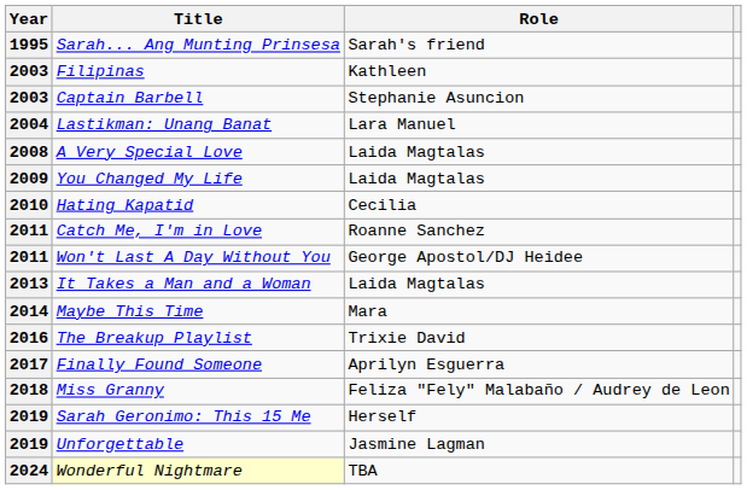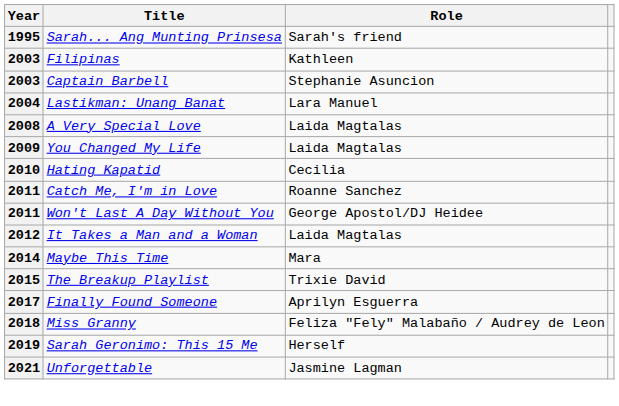 <table class="wikitable sortable plainrowheaders">
 <tr>
 <th scope="col">Year</th>
 <th scope="col">Title</th>
 <th scope="col">Role</th>
 <th scope="col"></th>
 </tr>
 <tr>
 <th scope="row">1995</th>
 <td><em><a href='#'>Sarah... Ang Munting Prinsesa</a></em></td>
 <td>Sarah's friend</td>
 <td></td>
 </tr>
 <tr>
 <th scope="row">2003</th>
 <td><em><a href='#'>Filipinas</a></em></td>
 <td>Kathleen</td>
 <td></td>
 </tr>
 <tr>
 <th scope="row">2003</th>
 <td><em><a href='#'>Captain Barbell</a></em></td>
 <td>Stephanie Asuncion</td>
 <td></td>
 </tr>
 <tr>
 <th scope="row">2004</th>
 <td><em><a href='#'>Lastikman: Unang Banat</a></em></td>
 <td>Lara Manuel</td>
 <td></td>
 </tr>
 <tr>
 <th scope="row">2008</th>
 <td><em><a href='#'>A Very Special Love</a></em></td>
 <td>Laida Magtalas</td>
 <td></td>
 </tr>
 <tr>
 <th scope="row">2009</th>
 <td><em><a href='#'>You Changed My Life</a></em></td>
 <td>Laida Magtalas</td>
 <td></td>
 </tr>
 <tr>
 <th scope="row">2010</th>
 <td><em><a href='#'>Hating Kapatid</a></em></td>
 <td>Cecilia</td>
 <td></td>
 </tr>
 <tr>
 <th scope="row">2011</th>
 <td><em><a href='#'>Catch Me, I'm in Love</a></em></td>
 <td>Roanne Sanchez</td>
 <td></td>
 </tr>
 <tr>
 <th scope="row">2011</th>
 <td><em><a href='#'>Won't Last A Day Without You</a></em></td>
 <td>George Apostol/DJ Heidee</td>
 <td></td>
 </tr>
 <tr>
-<th scope="row">2013</th>
+<th scope="row">2012</th>
 <td><em><a href='#'>It Takes a Man and a Woman</a></em></td>
 <td>Laida Magtalas</td>
 <td></td>
 </tr>
 <tr>
 <th scope="row">2014</th>
 <td><em><a href='#'>Maybe This Time</a></em></td>
 <td>Mara</td>
 <td></td>
 </tr>
 <tr>
-<th scope="row">2016</th>
+<th scope="row">2015</th>
 <td><em><a href='#'>The Breakup Playlist</a></em></td>
 <td>Trixie David</td>
 <td></td>
 </tr>
 <tr>
 <th scope="row">2017</th>
 <td><em><a href='#'>Finally Found Someone</a></em></td>
 <td>Aprilyn Esguerra</td>
 <td></td>
 </tr>
 <tr>
 <th scope="row">2018</th>
 <td><em><a href='#'>Miss Granny</a></em></td>
 <td>Feliza "Fely" Malabaño / Audrey de Leon</td>
 <td></td>
 </tr>
 <tr>
 <th scope="row">2019</th>
 <td><em><a href='#'>Sarah Geronimo: This 15 Me</a></em></td>
 <td>Herself</td>
 <td></td>
 </tr>
 <tr>
-<th scope="row">2019</th>
+<th scope="row">2021</th>
 <td><em><a href='#'>Unforgettable</a></em></td>
 <td>Jasmine Lagman</td>
 <td></td>
 </tr>
-<tr>
-<th scope="row">2024</th>
-<td style="background:#ffc;"><em>Wonderful Nightmare</em> </td>
-<td>TBA</td>
-<td></td>
-</tr>
 </table>
